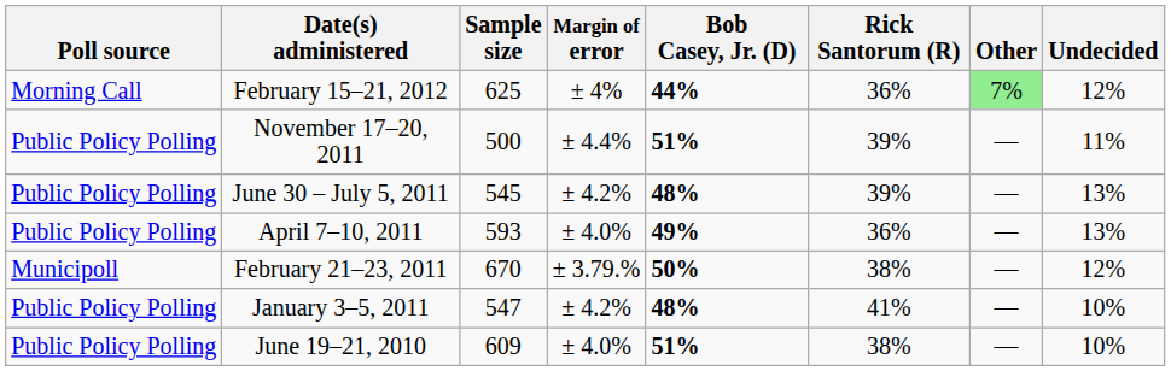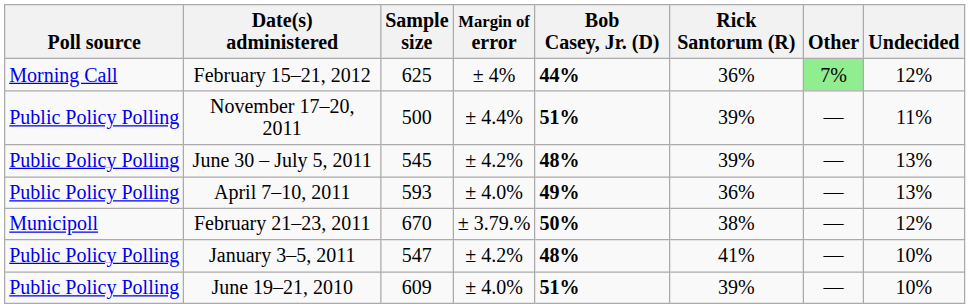 <table class="wikitable">
 <tr valign= bottom>
 <th>Poll source</th>
 <th style="width:150px;">Date(s)<br>administered</th>
 <th class=small>Sample<br>size</th>
 <th><small>Margin of</small><br>error</th>
 <th style="width:100px;">Bob <br>Casey, Jr. (D)</th>
 <th style="width:100px;">Rick<br>Santorum (R)</th>
 <th>Other</th>
 <th>Undecided</th>
 </tr>
 <tr>
 <td><a href='#'>Morning Call</a></td>
 <td align=center>February 15–21, 2012</td>
 <td align=center>625</td>
 <td align=center>± 4%</td>
 <td><strong>44%</strong></td>
 <td align=center>36%</td>
 <td align=center style="background: lightgreen;">7%</td>
 <td align=center>12%</td>
 </tr>
 <tr>
 <td><a href='#'>Public Policy Polling</a></td>
 <td align=center>November 17–20, 2011</td>
 <td align=center>500</td>
 <td align=center>± 4.4%</td>
 <td><strong>51%</strong></td>
 <td align=center>39%</td>
 <td align=center>—</td>
 <td align=center>11%</td>
 </tr>
 <tr>
 <td><a href='#'>Public Policy Polling</a></td>
 <td align=center>June 30 – July 5, 2011</td>
 <td align=center>545</td>
 <td align=center>± 4.2%</td>
 <td><strong>48%</strong></td>
 <td align=center>39%</td>
 <td align=center>—</td>
 <td align=center>13%</td>
 </tr>
 <tr>
 <td><a href='#'>Public Policy Polling</a></td>
 <td align=center>April 7–10, 2011</td>
 <td align=center>593</td>
 <td align=center>± 4.0%</td>
 <td><strong>49%</strong></td>
 <td align=center>36%</td>
 <td align=center>—</td>
 <td align=center>13%</td>
 </tr>
 <tr>
 <td><a href='#'>Municipoll </a></td>
 <td align=center>February 21–23, 2011</td>
 <td align=center>670</td>
 <td align=center>± 3.79.%</td>
 <td><strong>50%</strong></td>
 <td align=center>38%</td>
 <td align=center>—</td>
 <td align=center>12%</td>
 </tr>
 <tr>
 <td><a href='#'>Public Policy Polling </a></td>
 <td align=center>January 3–5, 2011</td>
 <td align=center>547</td>
 <td align=center>± 4.2%</td>
 <td><strong>48%</strong></td>
 <td align=center>41%</td>
 <td align=center>—</td>
 <td align=center>10%</td>
 </tr>
 <tr>
 <td><a href='#'>Public Policy Polling </a></td>
 <td align=center>June 19–21, 2010</td>
 <td align=center>609</td>
 <td align=center>± 4.0%</td>
 <td><strong>51%</strong></td>
-<td align=center>38%</td>
+<td align=center>39%</td>
 <td align=center>—</td>
 <td align=center>10%</td>
 </tr>
 </table>
